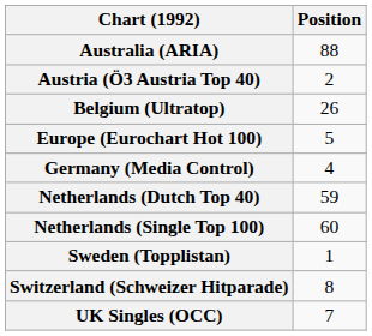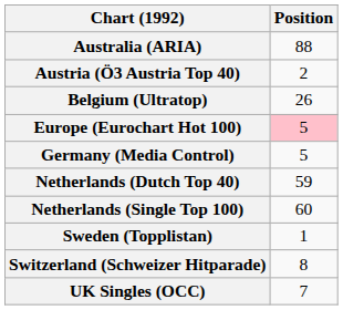 <table class="wikitable sortable plainrowheaders" style="text-align:center">
 <tr>
 <th>Chart (1992)</th>
 <th>Position</th>
 </tr>
 <tr>
 <th scope="row">Australia (ARIA)</th>
 <td>88</td>
 </tr>
 <tr>
 <th scope="row">Austria (Ö3 Austria Top 40)</th>
 <td>2</td>
 </tr>
 <tr>
 <th scope="row">Belgium (Ultratop)</th>
 <td>26</td>
 </tr>
 <tr>
 <th scope="row">Europe (Eurochart Hot 100)</th>
-<td>5</td>
+<td style="background: pink;">5</td>
 </tr>
 <tr>
 <th scope="row">Germany (Media Control)</th>
-<td>4</td>
+<td>5</td>
 </tr>
 <tr>
 <th scope="row">Netherlands (Dutch Top 40)</th>
 <td>59</td>
 </tr>
 <tr>
 <th scope="row">Netherlands (Single Top 100)</th>
 <td>60</td>
 </tr>
 <tr>
 <th scope="row">Sweden (Topplistan)</th>
 <td>1</td>
 </tr>
 <tr>
 <th scope="row">Switzerland (Schweizer Hitparade)</th>
 <td>8</td>
 </tr>
 <tr>
 <th scope="row">UK Singles (OCC)</th>
 <td>7</td>
 </tr>
 </table>
